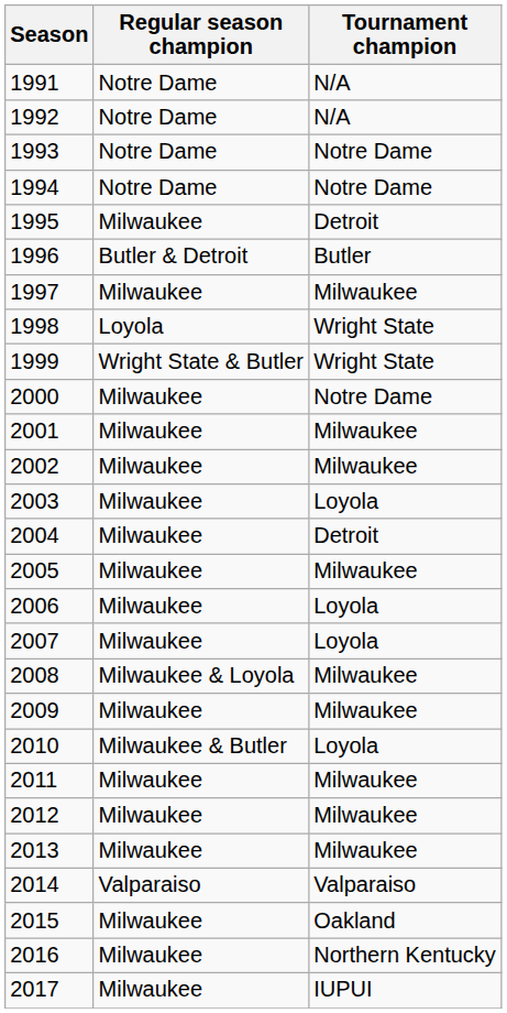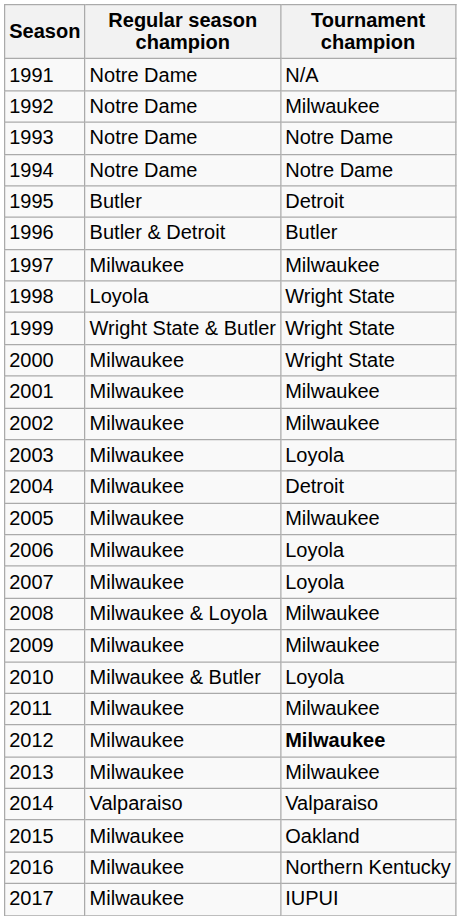 <table class="wikitable sortable">
 <tr>
 <th>Season</th>
 <th>Regular season<br>champion</th>
 <th>Tournament<br>champion</th>
 </tr>
 <tr>
 <td>1991</td>
 <td>Notre Dame</td>
 <td>N/A</td>
 </tr>
 <tr>
 <td>1992</td>
 <td>Notre Dame</td>
-<td>N/A</td>
+<td>Milwaukee</td>
 </tr>
 <tr>
 <td>1993</td>
 <td>Notre Dame</td>
 <td>Notre Dame</td>
 </tr>
 <tr>
 <td>1994</td>
 <td>Notre Dame</td>
 <td>Notre Dame</td>
 </tr>
 <tr>
 <td>1995</td>
-<td>Milwaukee</td>
+<td>Butler</td>
 <td>Detroit</td>
 </tr>
 <tr>
 <td>1996</td>
 <td>Butler & Detroit</td>
 <td>Butler</td>
 </tr>
 <tr>
 <td>1997</td>
 <td>Milwaukee</td>
 <td>Milwaukee</td>
 </tr>
 <tr>
 <td>1998</td>
 <td>Loyola</td>
 <td>Wright State</td>
 </tr>
 <tr>
 <td>1999</td>
 <td>Wright State & Butler</td>
 <td>Wright State</td>
 </tr>
 <tr>
 <td>2000</td>
 <td>Milwaukee</td>
-<td>Notre Dame</td>
+<td>Wright State</td>
 </tr>
 <tr>
 <td>2001</td>
 <td>Milwaukee</td>
 <td>Milwaukee</td>
 </tr>
 <tr>
 <td>2002</td>
 <td>Milwaukee</td>
 <td>Milwaukee</td>
 </tr>
 <tr>
 <td>2003</td>
 <td>Milwaukee</td>
 <td>Loyola</td>
 </tr>
 <tr>
 <td>2004</td>
 <td>Milwaukee</td>
 <td>Detroit</td>
 </tr>
 <tr>
 <td>2005</td>
 <td>Milwaukee</td>
 <td>Milwaukee</td>
 </tr>
 <tr>
 <td>2006</td>
 <td>Milwaukee</td>
 <td>Loyola</td>
 </tr>
 <tr>
 <td>2007</td>
 <td>Milwaukee</td>
 <td>Loyola</td>
 </tr>
 <tr>
 <td>2008</td>
 <td>Milwaukee & Loyola</td>
 <td>Milwaukee</td>
 </tr>
 <tr>
 <td>2009</td>
 <td>Milwaukee</td>
 <td>Milwaukee</td>
 </tr>
 <tr>
 <td>2010</td>
 <td>Milwaukee & Butler</td>
 <td>Loyola</td>
 </tr>
 <tr>
 <td>2011</td>
 <td>Milwaukee</td>
 <td>Milwaukee</td>
 </tr>
 <tr>
 <td>2012</td>
 <td>Milwaukee</td>
-<td>Milwaukee</td>
+<td><strong>Milwaukee</strong></td>
 </tr>
 <tr>
 <td>2013</td>
 <td>Milwaukee</td>
 <td>Milwaukee</td>
 </tr>
 <tr>
 <td>2014</td>
 <td>Valparaiso</td>
 <td>Valparaiso</td>
 </tr>
 <tr>
 <td>2015</td>
 <td>Milwaukee</td>
 <td>Oakland</td>
 </tr>
 <tr>
 <td>2016</td>
 <td>Milwaukee</td>
 <td>Northern Kentucky</td>
 </tr>
 <tr>
 <td>2017</td>
 <td>Milwaukee</td>
 <td>IUPUI</td>
 </tr>
 </table>
